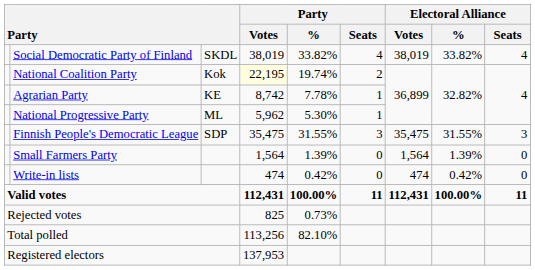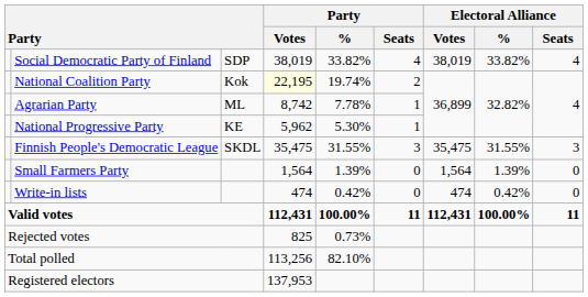 <table class="wikitable" border="1" style="text-align:right;">
 <tr>
 <th style="text-align:left;" valign=bottom rowspan=2 colspan=3>Party</th>
 <th colspan=3>Party</th>
 <th colspan=3>Electoral Alliance</th>
 </tr>
 <tr>
 <th align=center valign=bottom width="50">Votes</th>
 <th align=center valign=bottom width="50">%</th>
 <th align=center valign=bottom width="50">Seats</th>
 <th align=center valign=bottom width="50">Votes</th>
 <th align=center valign=bottom width="50">%</th>
 <th align=center valign=bottom width="50">Seats</th>
 </tr>
 <tr>
 <td></td>
 <td align=left style="white-space: nowrap;"><a href='#'>Social Democratic Party of Finland</a></td>
-<td align=left>SKDL</td>
+<td align=left>SDP</td>
 <td>38,019</td>
 <td>33.82%</td>
 <td>4</td>
 <td>38,019</td>
 <td>33.82%</td>
 <td>4</td>
 </tr>
 <tr>
 <td></td>
 <td align=left><a href='#'>National Coalition Party</a></td>
 <td align=left>Kok</td>
 <td style="background: lightyellow;">22,195</td>
 <td>19.74%</td>
 <td>2</td>
 <td rowspan=3>36,899</td>
 <td rowspan=3>32.82%</td>
 <td rowspan=3>4</td>
 </tr>
 <tr>
 <td></td>
 <td align=left><a href='#'>Agrarian Party</a></td>
-<td align=left>KE</td>
+<td align=left>ML</td>
 <td>8,742</td>
 <td>7.78%</td>
 <td>1</td>
 </tr>
 <tr>
 <td></td>
 <td align=left><a href='#'>National Progressive Party</a></td>
-<td align=left>ML</td>
+<td align=left>KE</td>
 <td>5,962</td>
 <td>5.30%</td>
 <td>1</td>
 </tr>
 <tr>
 <td></td>
 <td align=left><a href='#'>Finnish People's Democratic League</a></td>
-<td align=left>SDP</td>
+<td align=left>SKDL</td>
 <td>35,475</td>
 <td>31.55%</td>
 <td>3</td>
 <td>35,475</td>
 <td>31.55%</td>
 <td>3</td>
 </tr>
 <tr>
 <td></td>
 <td align=left><a href='#'>Small Farmers Party</a></td>
 <td align=left></td>
 <td>1,564</td>
 <td>1.39%</td>
 <td>0</td>
 <td>1,564</td>
 <td>1.39%</td>
 <td>0</td>
 </tr>
 <tr>
 <td></td>
 <td align=left><a href='#'>Write-in lists</a></td>
 <td align=left></td>
 <td>474</td>
 <td>0.42%</td>
 <td>0</td>
 <td>474</td>
 <td>0.42%</td>
 <td>0</td>
 </tr>
 <tr style="font-weight:bold">
 <td align=left colspan=3>Valid votes</td>
 <td>112,431</td>
 <td>100.00%</td>
 <td>11</td>
 <td>112,431</td>
 <td>100.00%</td>
 <td>11</td>
 </tr>
 <tr>
 <td align=left colspan=3>Rejected votes</td>
 <td>825</td>
 <td>0.73%</td>
 <td></td>
 <td></td>
 <td></td>
 <td></td>
 </tr>
 <tr>
 <td align=left colspan=3>Total polled</td>
 <td>113,256</td>
 <td>82.10%</td>
 <td></td>
 <td></td>
 <td></td>
 <td></td>
 </tr>
 <tr>
 <td align=left colspan=3>Registered electors</td>
 <td>137,953</td>
 <td></td>
 <td></td>
 <td></td>
 <td></td>
 <td></td>
 </tr>
 </table>
